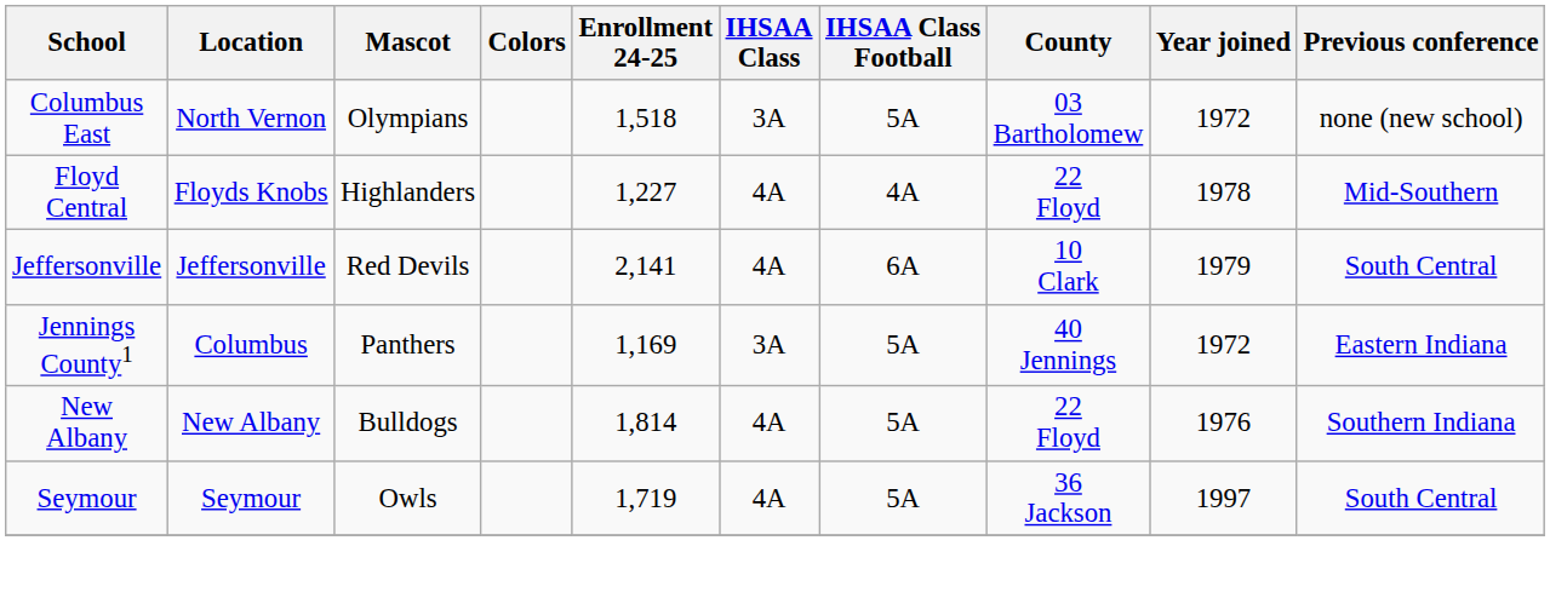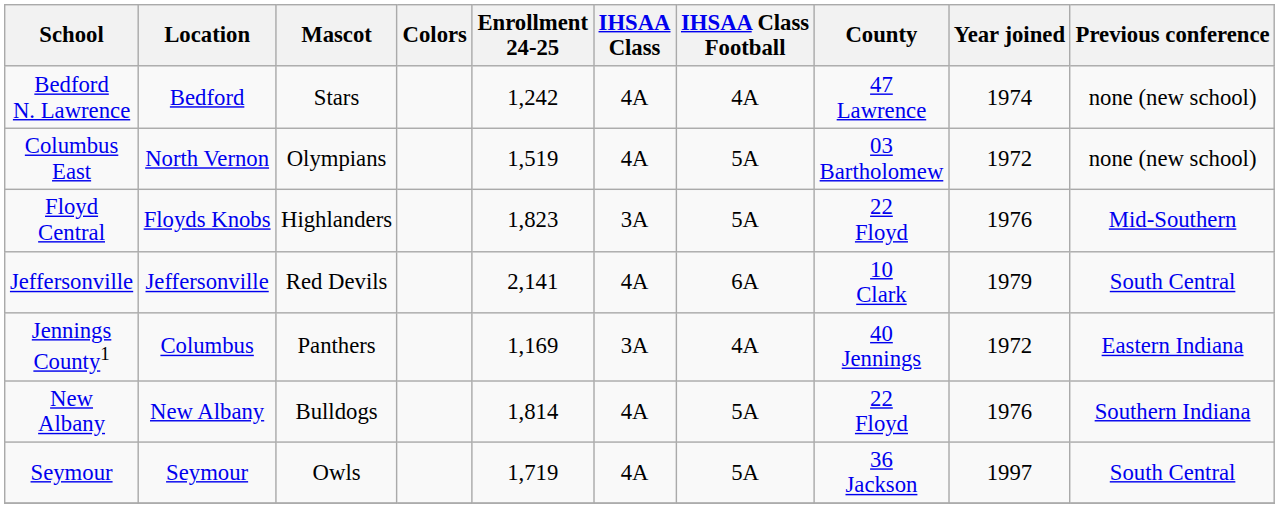 <table class="wikitable" style="text-align:center">
 <tr>
 <th>School</th>
 <th>Location</th>
 <th>Mascot</th>
 <th>Colors</th>
 <th>Enrollment  <br> 24-25</th>
 <th><a href='#'>IHSAA</a> <br> Class </th>
 <th><a href='#'>IHSAA</a> Class <br> Football </th>
 <th>County</th>
 <th>Year joined</th>
 <th>Previous conference</th>
 </tr>
 <tr>
+<td><a href='#'>Bedford <br> N. Lawrence</a></td>
+<td><a href='#'>Bedford</a></td>
+<td>Stars</td>
+<td>  </td>
+<td>1,242</td>
+<td>4A</td>
+<td>4A</td>
+<td><a href='#'>47 <br> Lawrence</a></td>
+<td>1974</td>
+<td>none (new school)</td>
+</tr>
+<tr>
 <td><a href='#'>Columbus <br> East</a></td>
 <td><a href='#'>North Vernon</a></td>
 <td>Olympians</td>
 <td>  </td>
-<td>1,518</td>
-<td>3A</td>
+<td>1,519</td>
+<td>4A</td>
 <td>5A</td>
 <td><a href='#'>03 <br> Bartholomew</a></td>
 <td>1972</td>
 <td>none (new school)</td>
 </tr>
 <tr>
 <td><a href='#'>Floyd <br> Central</a></td>
 <td><a href='#'>Floyds Knobs</a></td>
 <td>Highlanders</td>
 <td> </td>
-<td>1,227</td>
-<td>4A</td>
-<td>4A</td>
+<td>1,823</td>
+<td>3A</td>
+<td>5A</td>
 <td><a href='#'>22 <br> Floyd</a></td>
-<td>1978</td>
+<td>1976</td>
 <td><a href='#'>Mid-Southern</a></td>
 </tr>
 <tr>
 <td><a href='#'>Jeffersonville</a></td>
 <td><a href='#'>Jeffersonville</a></td>
 <td>Red Devils</td>
 <td> </td>
 <td>2,141</td>
 <td>4A</td>
 <td>6A</td>
 <td><a href='#'>10 <br> Clark</a></td>
 <td>1979</td>
 <td><a href='#'>South Central</a></td>
 </tr>
 <tr>
 <td><a href='#'>Jennings <br> County</a><sup>1</sup></td>
 <td><a href='#'>Columbus</a></td>
 <td>Panthers</td>
 <td>  </td>
 <td>1,169</td>
 <td>3A</td>
-<td>5A</td>
+<td>4A</td>
 <td><a href='#'>40 <br> Jennings</a></td>
 <td>1972</td>
 <td><a href='#'>Eastern Indiana</a></td>
 </tr>
 <tr>
 <td><a href='#'>New <br> Albany</a></td>
 <td><a href='#'>New Albany</a></td>
 <td>Bulldogs</td>
 <td> </td>
 <td>1,814</td>
 <td>4A</td>
 <td>5A</td>
 <td><a href='#'>22 <br> Floyd</a></td>
 <td>1976</td>
 <td><a href='#'>Southern Indiana</a></td>
 </tr>
 <tr>
 <td><a href='#'>Seymour</a></td>
 <td><a href='#'>Seymour</a></td>
 <td>Owls</td>
 <td> </td>
 <td>1,719</td>
 <td>4A</td>
 <td>5A</td>
 <td><a href='#'>36 <br> Jackson</a></td>
 <td>1997</td>
 <td><a href='#'>South Central</a></td>
 </tr>
 <tr>
 </tr>
 </table>
